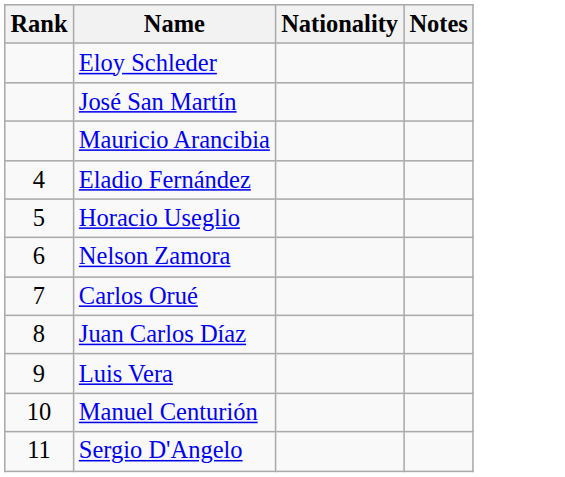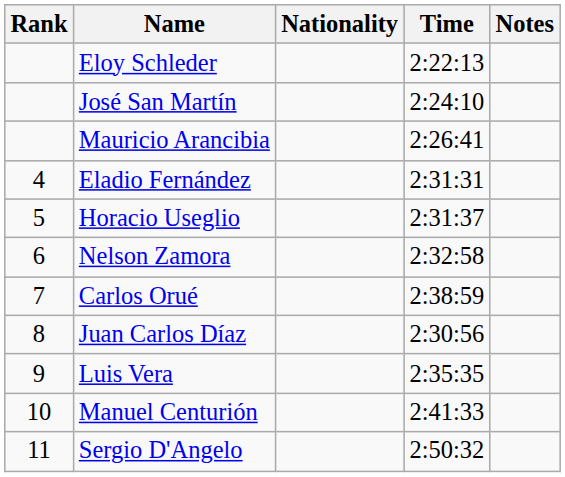 <table class="wikitable sortable" style="text-align:center">
 <tr>
 <th>Rank</th>
 <th>Name</th>
 <th>Nationality</th>
+<th>Time</th>
 <th>Notes</th>
 </tr>
 <tr>
 <td></td>
 <td align=left><a href='#'>Eloy Schleder</a></td>
 <td align=left></td>
+<td>2:22:13</td>
 <td></td>
 </tr>
 <tr>
 <td></td>
 <td align=left><a href='#'>José San Martín</a></td>
 <td align=left></td>
+<td>2:24:10</td>
 <td></td>
 </tr>
 <tr>
 <td></td>
 <td align=left><a href='#'>Mauricio Arancibia</a></td>
 <td align=left></td>
+<td>2:26:41</td>
 <td></td>
 </tr>
 <tr>
 <td>4</td>
 <td align=left><a href='#'>Eladio Fernández</a></td>
 <td align=left></td>
+<td>2:31:31</td>
 <td></td>
 </tr>
 <tr>
 <td>5</td>
 <td align=left><a href='#'>Horacio Useglio</a></td>
 <td align=left></td>
+<td>2:31:37</td>
 <td></td>
 </tr>
 <tr>
 <td>6</td>
 <td align=left><a href='#'>Nelson Zamora</a></td>
 <td align=left></td>
+<td>2:32:58</td>
 <td></td>
 </tr>
 <tr>
 <td>7</td>
 <td align=left><a href='#'>Carlos Orué</a></td>
 <td align=left></td>
+<td>2:38:59</td>
 <td></td>
 </tr>
 <tr>
 <td>8</td>
 <td align=left><a href='#'>Juan Carlos Díaz</a></td>
 <td align=left></td>
+<td>2:30:56</td>
 <td></td>
 </tr>
 <tr>
 <td>9</td>
 <td align=left><a href='#'>Luis Vera</a></td>
 <td align=left></td>
+<td>2:35:35</td>
 <td></td>
 </tr>
 <tr>
 <td>10</td>
 <td align=left><a href='#'>Manuel Centurión</a></td>
 <td align=left></td>
+<td>2:41:33</td>
 <td></td>
 </tr>
 <tr>
 <td>11</td>
 <td align=left><a href='#'>Sergio D'Angelo</a></td>
 <td align=left></td>
+<td>2:50:32</td>
 <td></td>
 </tr>
 </table>
